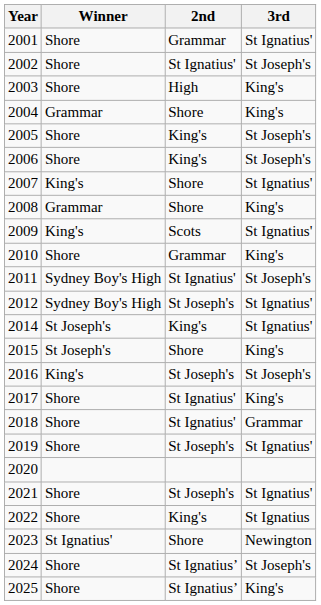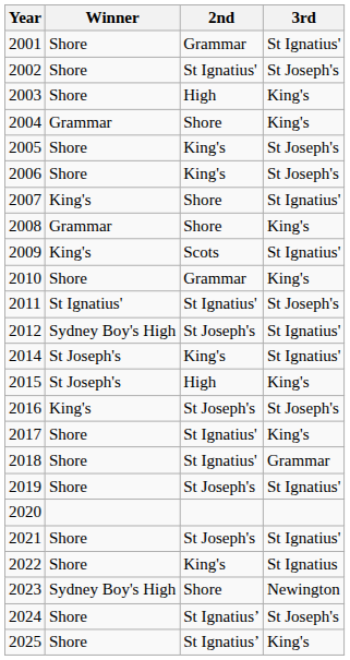 <table class="wikitable">
 <tr>
 <th>Year</th>
 <th>Winner</th>
 <th>2nd</th>
 <th>3rd</th>
 </tr>
 <tr>
 <td>2001</td>
 <td>Shore</td>
 <td>Grammar</td>
 <td>St Ignatius'</td>
 </tr>
 <tr>
 <td>2002</td>
 <td>Shore</td>
 <td>St Ignatius'</td>
 <td>St Joseph's</td>
 </tr>
 <tr>
 <td>2003</td>
 <td>Shore</td>
 <td>High</td>
 <td>King's</td>
 </tr>
 <tr>
 <td>2004</td>
 <td>Grammar</td>
 <td>Shore</td>
 <td>King's</td>
 </tr>
 <tr>
 <td>2005</td>
 <td>Shore</td>
 <td>King's</td>
 <td>St Joseph's</td>
 </tr>
 <tr>
 <td>2006</td>
 <td>Shore</td>
 <td>King's</td>
 <td>St Joseph's</td>
 </tr>
 <tr>
 <td>2007</td>
 <td>King's</td>
 <td>Shore</td>
 <td>St Ignatius'</td>
 </tr>
 <tr>
 <td>2008</td>
 <td>Grammar</td>
 <td>Shore</td>
 <td>King's</td>
 </tr>
 <tr>
 <td>2009</td>
 <td>King's</td>
 <td>Scots</td>
 <td>St Ignatius'</td>
 </tr>
 <tr>
 <td>2010</td>
 <td>Shore</td>
 <td>Grammar</td>
 <td>King's</td>
 </tr>
 <tr>
 <td>2011</td>
-<td>Sydney Boy's High</td>
+<td>St Ignatius'</td>
 <td>St Ignatius'</td>
 <td>St Joseph's</td>
 </tr>
 <tr>
 <td>2012</td>
 <td>Sydney Boy's High</td>
 <td>St Joseph's</td>
 <td>St Ignatius'</td>
 </tr>
 <tr>
 <td>2014</td>
 <td>St Joseph's</td>
 <td>King's</td>
 <td>St Ignatius'</td>
 </tr>
 <tr>
 <td>2015</td>
 <td>St Joseph's</td>
-<td>Shore</td>
+<td>High</td>
 <td>King's</td>
 </tr>
 <tr>
 <td>2016</td>
 <td>King's</td>
 <td>St Joseph's</td>
 <td>St Joseph's</td>
 </tr>
 <tr>
 <td>2017</td>
 <td>Shore</td>
 <td>St Ignatius'</td>
 <td>King's</td>
 </tr>
 <tr>
 <td>2018</td>
 <td>Shore</td>
 <td>St Ignatius'</td>
 <td>Grammar</td>
 </tr>
 <tr>
 <td>2019</td>
 <td>Shore</td>
 <td>St Joseph's</td>
 <td>St Ignatius'</td>
 </tr>
 <tr>
 <td>2020</td>
 <td></td>
 <td></td>
 <td></td>
 </tr>
 <tr>
 <td>2021</td>
 <td>Shore</td>
 <td>St Joseph's</td>
 <td>St Ignatius'</td>
 </tr>
 <tr>
 <td>2022</td>
 <td>Shore</td>
 <td>King's</td>
 <td>St Ignatius</td>
 </tr>
 <tr>
 <td>2023</td>
-<td>St Ignatius'</td>
+<td>Sydney Boy's High</td>
 <td>Shore</td>
 <td>Newington</td>
 </tr>
 <tr>
 <td>2024</td>
 <td>Shore</td>
 <td>St Ignatius’</td>
 <td>St Joseph's</td>
 </tr>
 <tr>
 <td>2025</td>
 <td>Shore</td>
 <td>St Ignatius’</td>
 <td>King's</td>
 </tr>
 </table>
